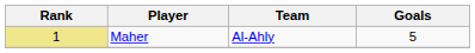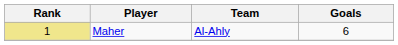 <table class="wikitable" style="text-align:center; font-size:90%" width=500>
 <tr>
 <th>Rank</th>
 <th>Player</th>
 <th>Team</th>
 <th>Goals</th>
 </tr>
 <tr>
 <td rowspan=1 style="background: khaki;">1</td>
 <td align=left> <a href='#'>Maher</a></td>
 <td align=left> <a href='#'>Al-Ahly</a></td>
-<td>5</td>
+<td>6</td>
 </tr>
 <tr>
 </tr>
 </table>
